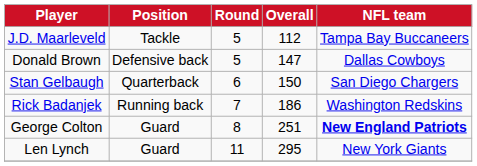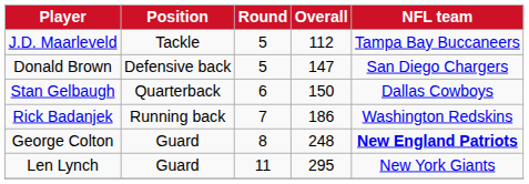 <table class="wikitable" style="text-align:center">
 <tr>
 <th style="background:#CE1126;color:#FFFFFF;">Player</th>
 <th style="background:#CE1126;color:#FFFFFF;">Position</th>
 <th style="background:#CE1126;color:#FFFFFF;">Round</th>
 <th style="background:#CE1126;color:#FFFFFF;">Overall</th>
 <th style="background:#CE1126;color:#FFFFFF;">NFL team</th>
 </tr>
 <tr>
 <td><a href='#'>J.D. Maarleveld</a></td>
 <td>Tackle</td>
 <td>5</td>
 <td>112</td>
 <td><a href='#'>Tampa Bay Buccaneers</a></td>
 </tr>
 <tr>
 <td>Donald Brown</td>
 <td>Defensive back</td>
 <td>5</td>
 <td>147</td>
-<td><a href='#'>Dallas Cowboys</a></td>
+<td><a href='#'>San Diego Chargers</a></td>
 </tr>
 <tr>
 <td><a href='#'>Stan Gelbaugh</a></td>
 <td>Quarterback</td>
 <td>6</td>
 <td>150</td>
-<td><a href='#'>San Diego Chargers</a></td>
+<td><a href='#'>Dallas Cowboys</a></td>
 </tr>
 <tr>
 <td><a href='#'>Rick Badanjek</a></td>
 <td>Running back</td>
 <td>7</td>
 <td>186</td>
 <td><a href='#'>Washington Redskins</a></td>
 </tr>
 <tr>
 <td>George Colton</td>
 <td>Guard</td>
 <td>8</td>
-<td>251</td>
+<td>248</td>
 <td><strong><a href='#'>New England Patriots</a></strong></td>
 </tr>
 <tr>
 <td>Len Lynch</td>
 <td>Guard</td>
 <td>11</td>
 <td>295</td>
 <td><a href='#'>New York Giants</a></td>
 </tr>
 <tr>
 </tr>
 </table>
